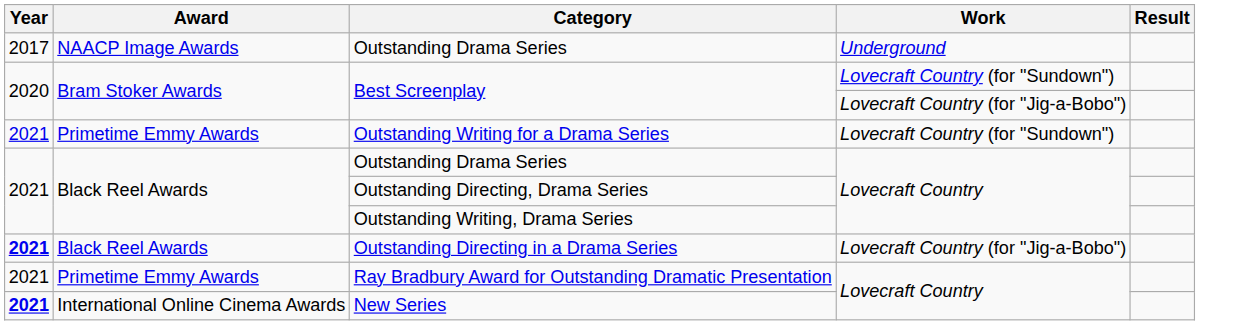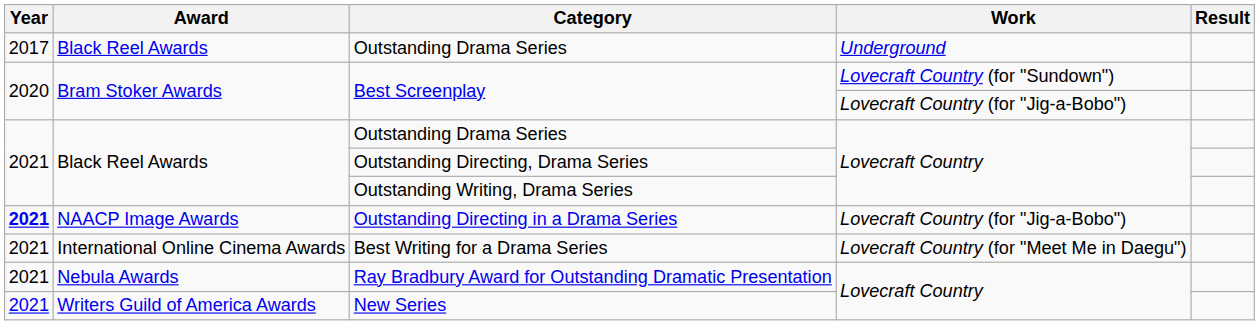 <table class="wikitable plainrowheaders" style="margin-right: 0;">
 <tr>
 <th scope="col">Year</th>
 <th scope="col">Award</th>
 <th>Category</th>
 <th scope="col">Work</th>
 <th scope="col">Result</th>
 </tr>
 <tr>
 <td>2017</td>
-<td><a href='#'>NAACP Image Awards</a></td>
+<td><a href='#'>Black Reel Awards</a></td>
 <td>Outstanding Drama Series</td>
 <td><a href='#'><em>Underground</em></a></td>
 <td></td>
 </tr>
 <tr>
 <td rowspan="2">2020</td>
 <td rowspan="2"><a href='#'>Bram Stoker Awards</a></td>
 <td rowspan="2"><a href='#'>Best Screenplay</a></td>
 <td><em><a href='#'>Lovecraft Country</a></em> (for "Sundown")</td>
 <td></td>
 </tr>
 <tr>
 <td><em>Lovecraft Country</em> (for "Jig-a-Bobo")</td>
-<td></td>
-</tr>
-<tr>
-<td><a href='#'>2021</a></td>
-<td><a href='#'>Primetime Emmy Awards</a></td>
-<td><a href='#'>Outstanding Writing for a Drama Series</a></td>
-<td><em>Lovecraft Country</em> (for "Sundown")</td>
 <td></td>
 </tr>
 <tr>
 <td rowspan="3">2021</td>
 <td rowspan="3">Black Reel Awards</td>
 <td>Outstanding Drama Series</td>
 <td rowspan="3"><em>Lovecraft Country</em></td>
 <td></td>
 </tr>
 <tr>
 <td>Outstanding Directing, Drama Series</td>
 <td></td>
 </tr>
 <tr>
 <td>Outstanding Writing, Drama Series</td>
 <td></td>
 </tr>
 <tr>
 <td><strong><a href='#'>2021</a></strong></td>
-<td><a href='#'>Black Reel Awards</a></td>
+<td><a href='#'>NAACP Image Awards</a></td>
 <td><a href='#'>Outstanding Directing in a Drama Series</a></td>
 <td><em>Lovecraft Country</em> (for "Jig-a-Bobo")</td>
 <td></td>
 </tr>
 <tr>
 <td>2021</td>
-<td><a href='#'>Primetime Emmy Awards</a></td>
+<td>International Online Cinema Awards</td>
+<td>Best Writing for a Drama Series</td>
+<td><em>Lovecraft Country</em> (for "Meet Me in Daegu")</td>
+<td></td>
+</tr>
+<tr>
+<td>2021</td>
+<td><a href='#'>Nebula Awards</a></td>
 <td><a href='#'>Ray Bradbury Award for Outstanding Dramatic Presentation</a></td>
 <td rowspan="2"><em>Lovecraft Country</em></td>
 <td></td>
 </tr>
 <tr>
-<td><strong><a href='#'>2021</a></strong></td>
-<td>International Online Cinema Awards</td>
+<td><a href='#'>2021</a></td>
+<td><a href='#'>Writers Guild of America Awards</a></td>
 <td><a href='#'>New Series</a></td>
 <td></td>
 </tr>
 </table>
